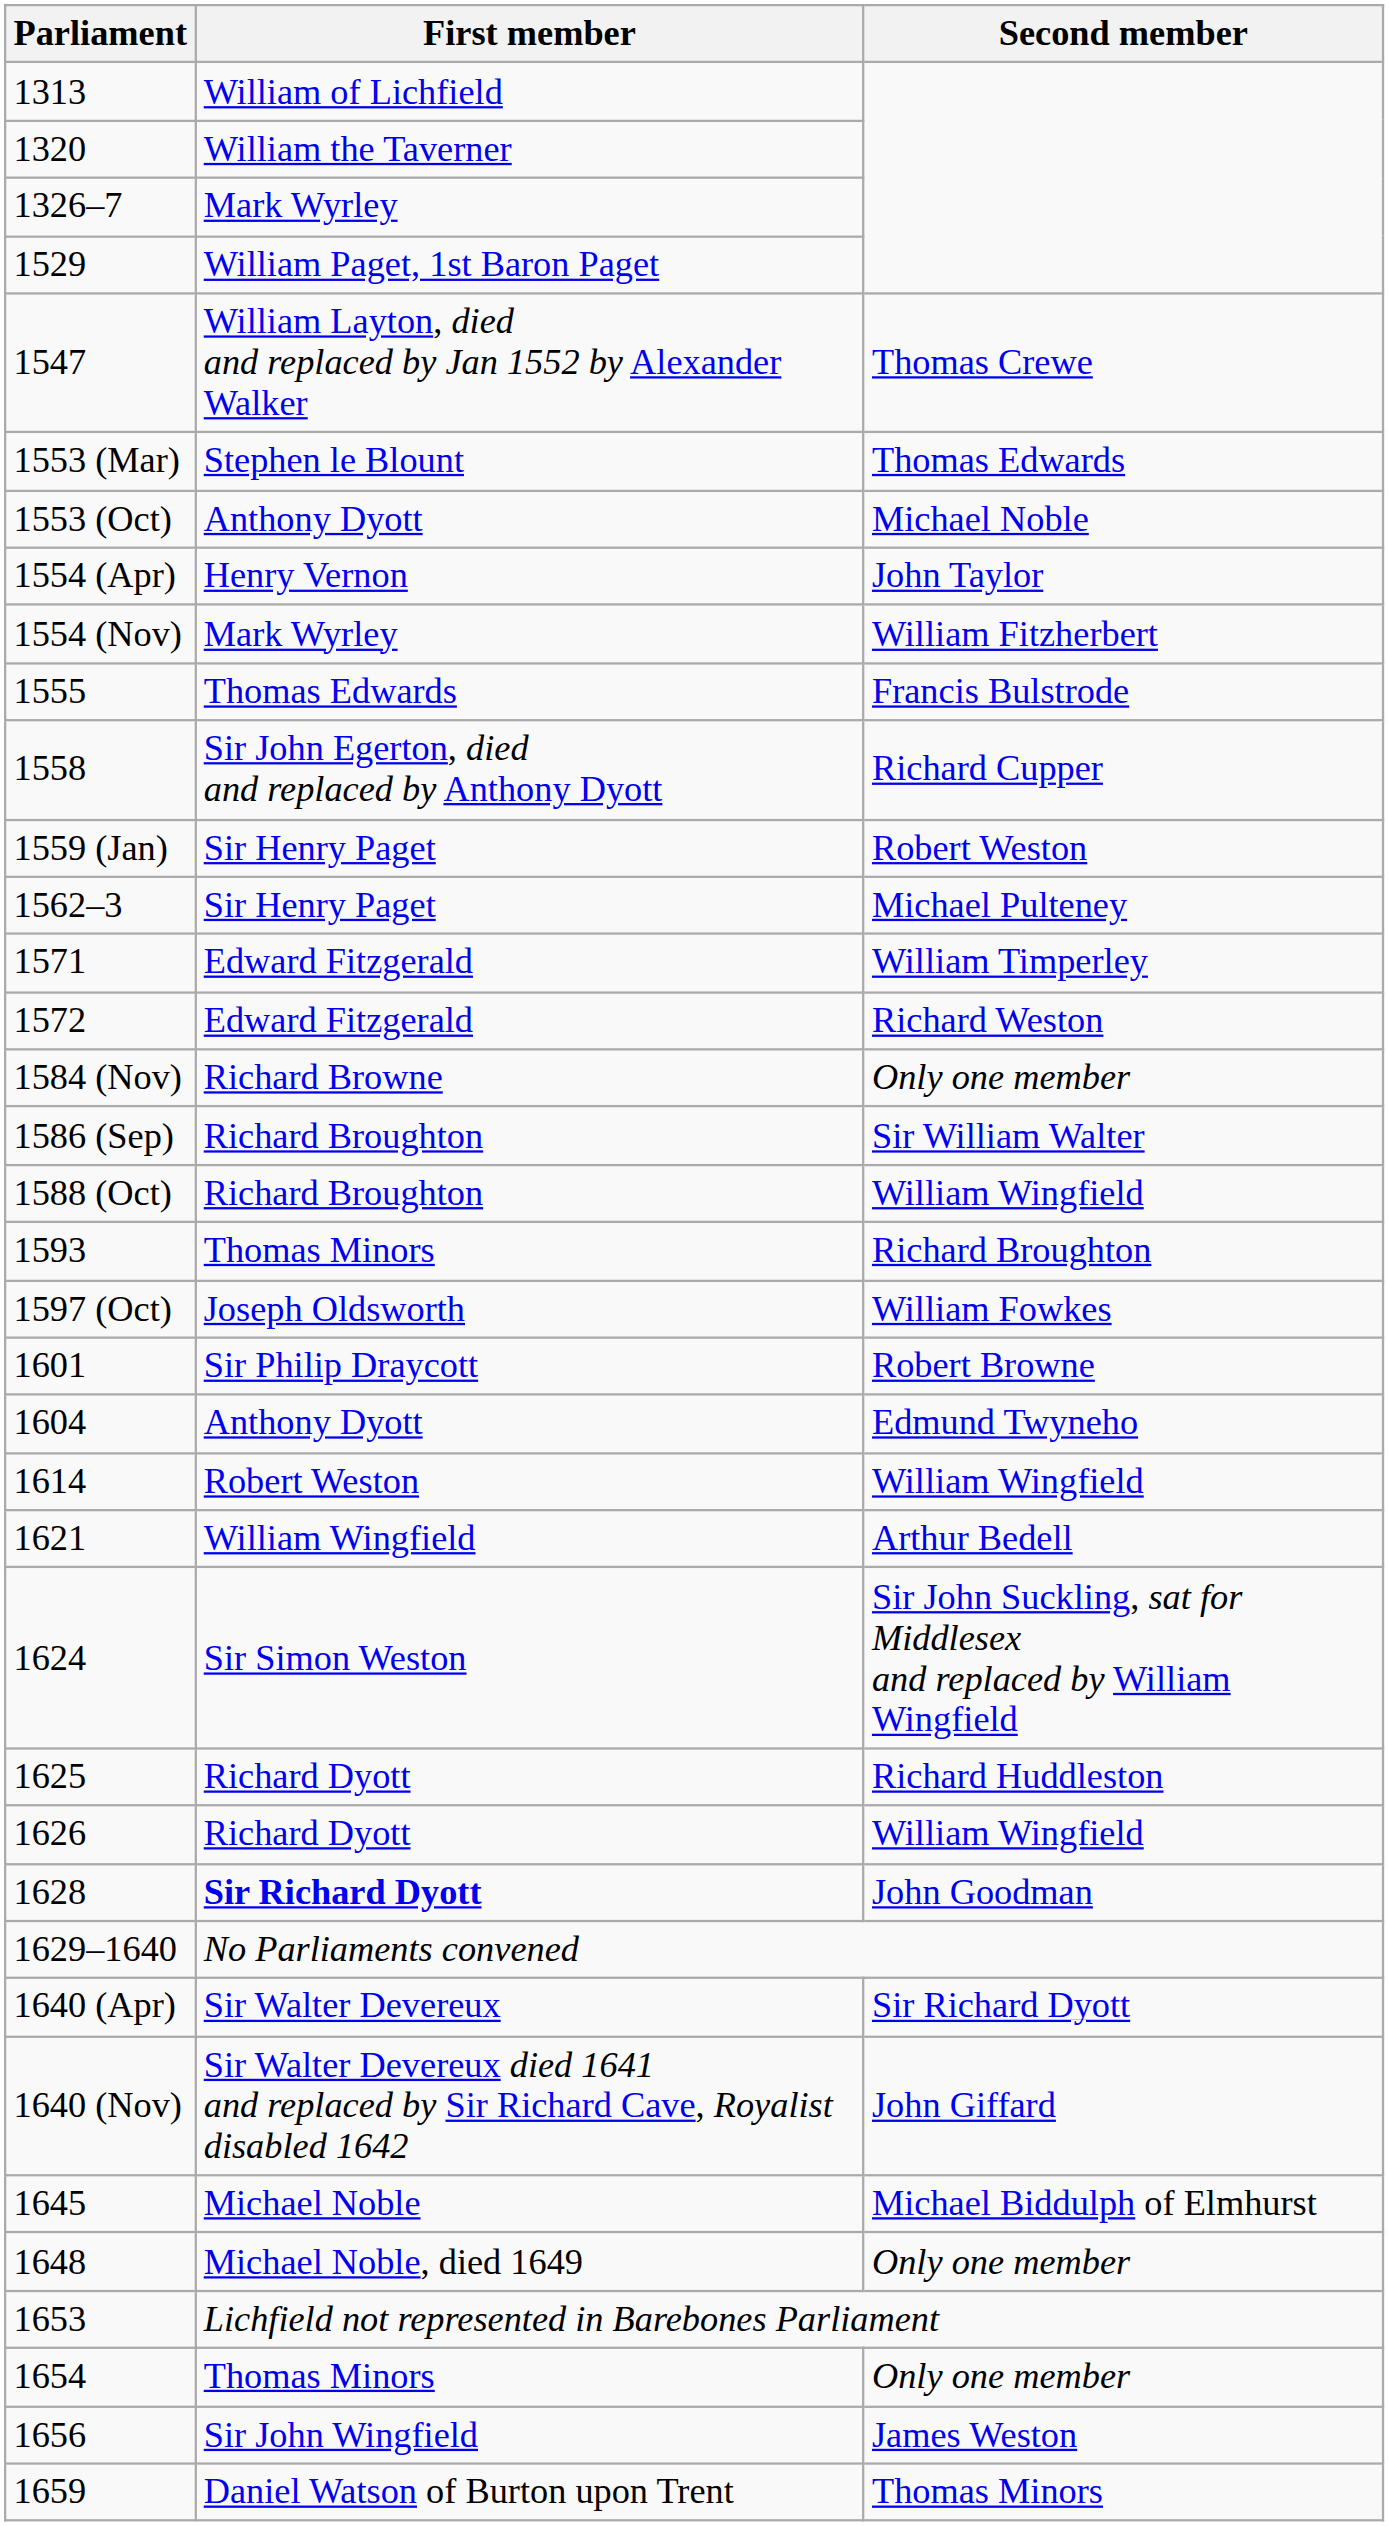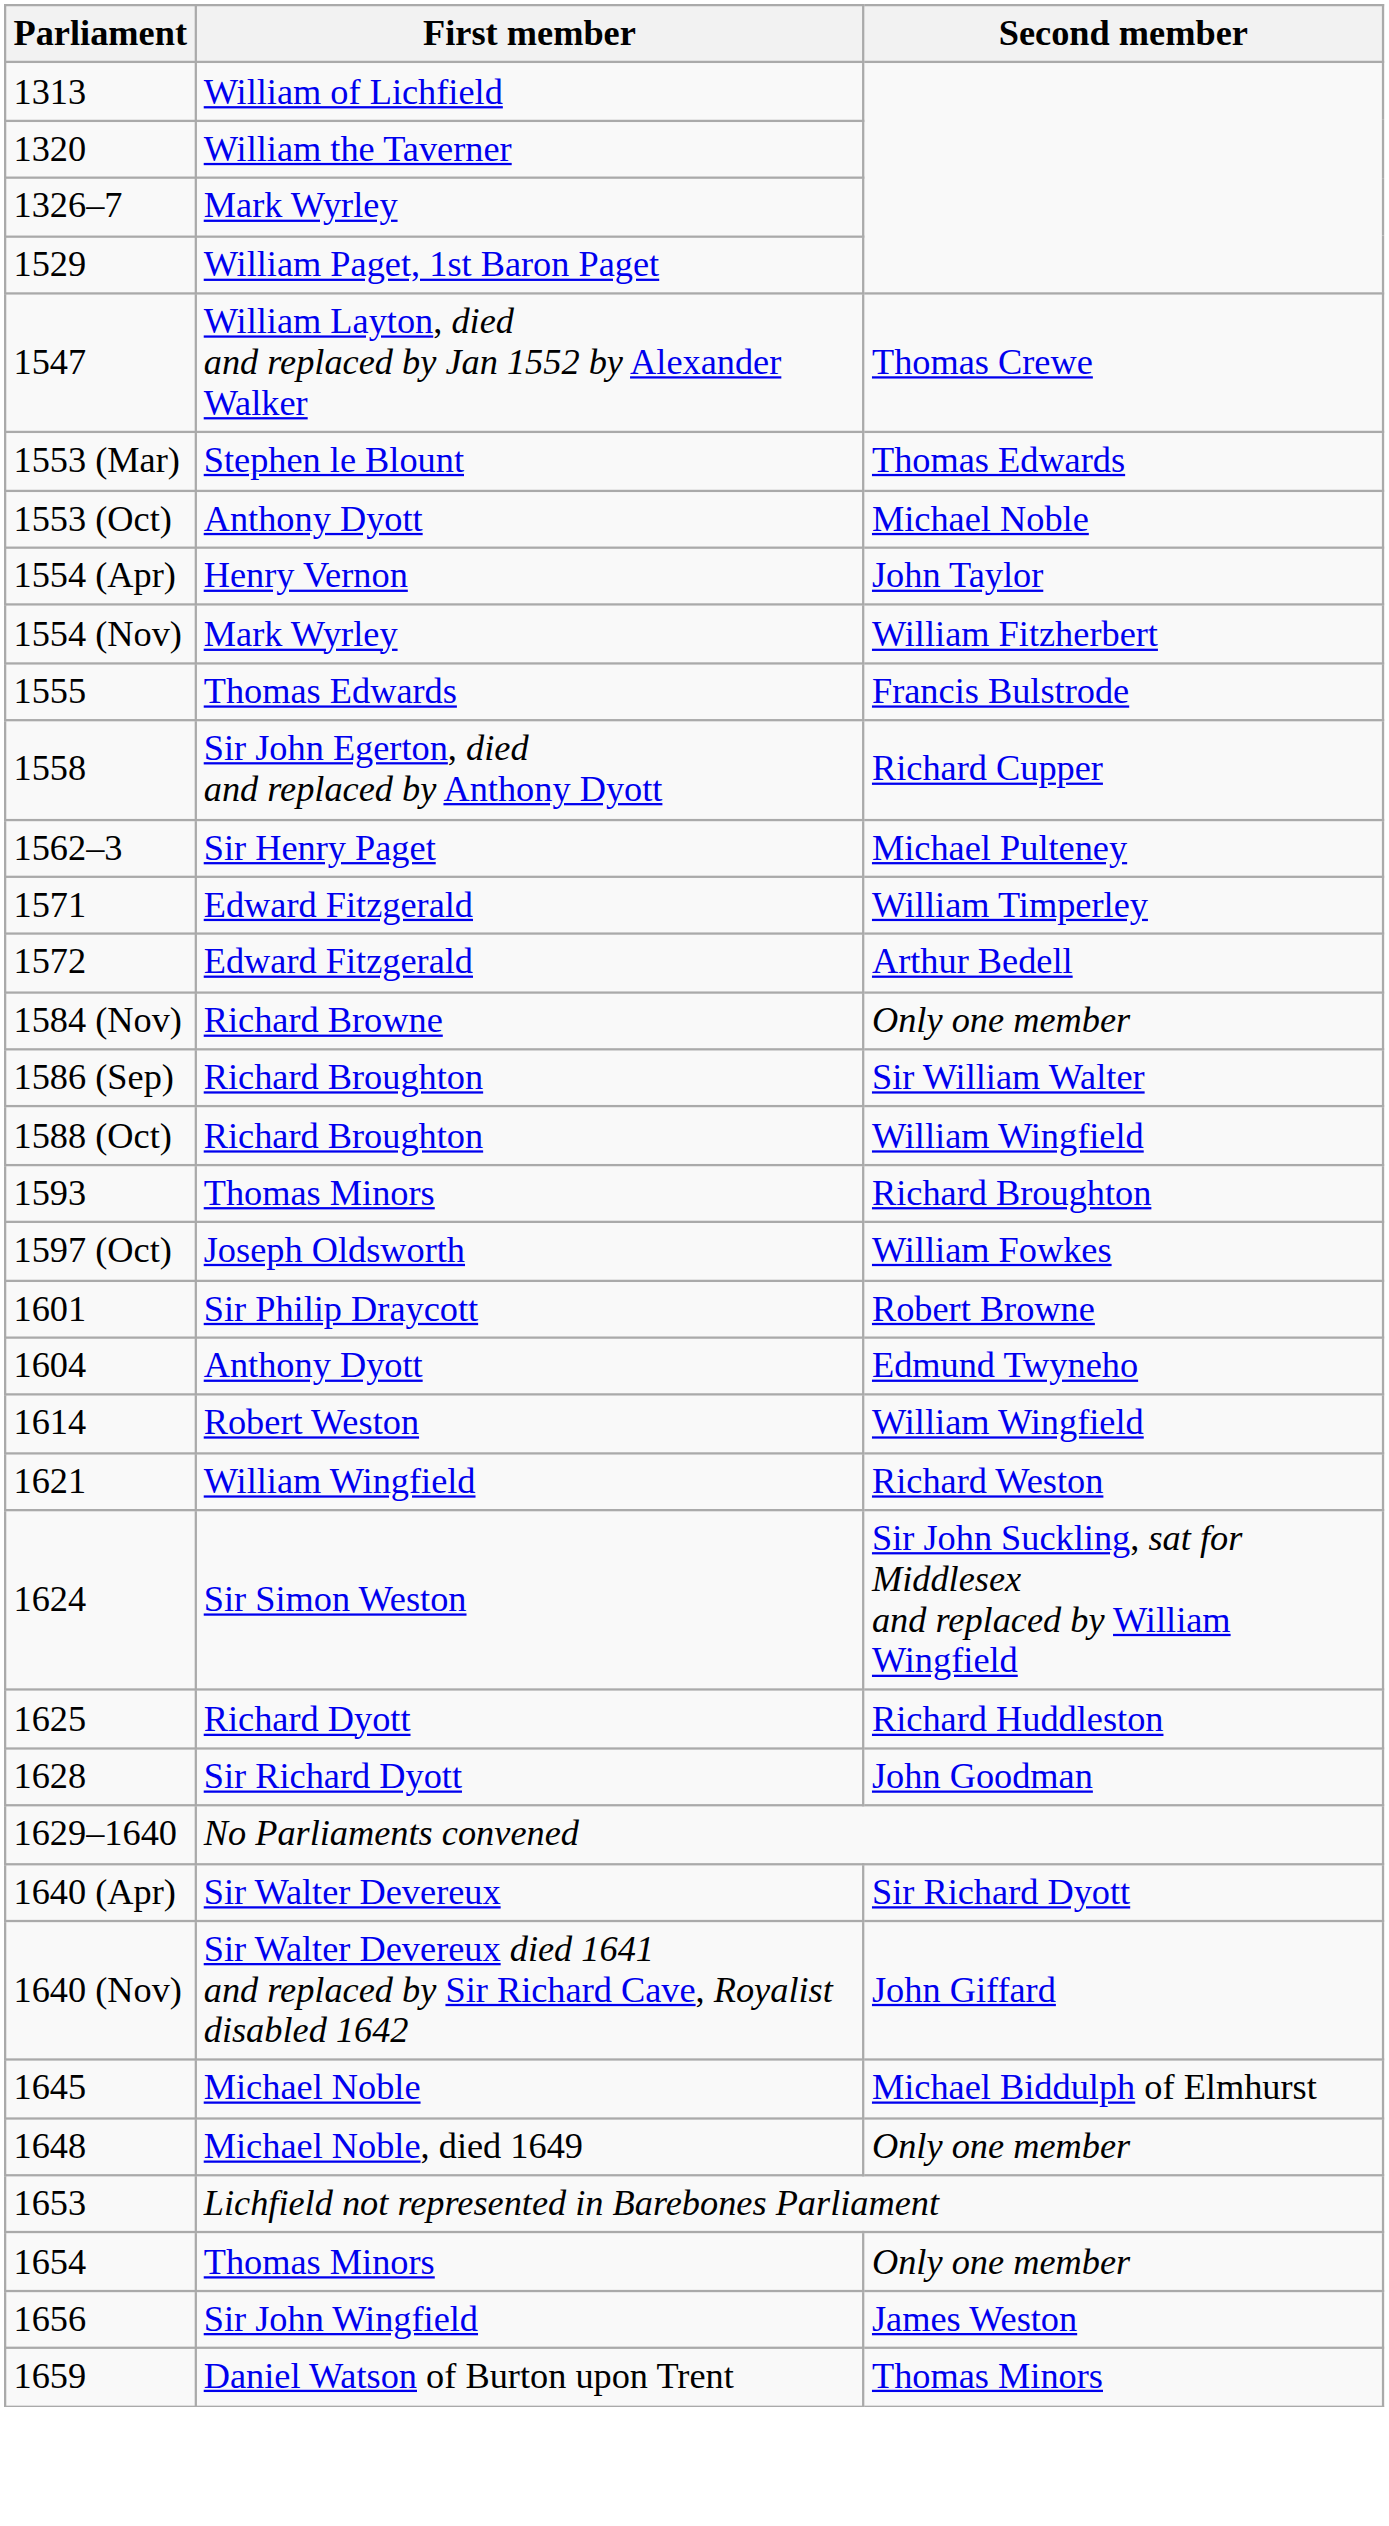 <table class="wikitable">
 <tr>
 <th>Parliament</th>
 <th>First member</th>
 <th>Second member</th>
 </tr>
 <tr>
 <td>1313</td>
 <td><a href='#'>William of Lichfield</a></td>
 </tr>
 <tr>
 <td>1320</td>
 <td><a href='#'>William the Taverner</a></td>
 </tr>
 <tr>
 <td>1326–7</td>
 <td><a href='#'>Mark Wyrley</a></td>
 </tr>
 <tr>
 <td>1529</td>
 <td><a href='#'>William Paget, 1st Baron Paget</a></td>
 </tr>
 <tr>
 <td>1547</td>
 <td><a href='#'>William Layton</a>, <em>died <br> and replaced by Jan 1552 by</em> <a href='#'>Alexander Walker</a></td>
 <td><a href='#'>Thomas Crewe</a></td>
 </tr>
 <tr>
 <td>1553 (Mar)</td>
 <td><a href='#'>Stephen le Blount</a></td>
 <td><a href='#'>Thomas Edwards</a></td>
 </tr>
 <tr>
 <td>1553 (Oct)</td>
 <td><a href='#'>Anthony Dyott</a></td>
 <td><a href='#'>Michael Noble</a></td>
 </tr>
 <tr>
 <td>1554 (Apr)</td>
 <td><a href='#'>Henry Vernon</a></td>
 <td><a href='#'>John Taylor</a></td>
 </tr>
 <tr>
 <td>1554 (Nov)</td>
 <td><a href='#'>Mark Wyrley</a></td>
 <td><a href='#'>William Fitzherbert</a></td>
 </tr>
 <tr>
 <td>1555</td>
 <td><a href='#'>Thomas Edwards</a></td>
 <td><a href='#'>Francis Bulstrode</a></td>
 </tr>
 <tr>
 <td>1558</td>
 <td><a href='#'>Sir John Egerton</a>, <em>died <br> and replaced by</em> <a href='#'>Anthony Dyott</a></td>
 <td><a href='#'>Richard Cupper</a></td>
 </tr>
 <tr>
-<td>1559 (Jan)</td>
-<td><a href='#'>Sir Henry Paget</a></td>
-<td><a href='#'>Robert Weston</a></td>
-</tr>
-<tr>
 <td>1562–3</td>
 <td><a href='#'>Sir Henry Paget</a></td>
 <td><a href='#'>Michael Pulteney</a></td>
 </tr>
 <tr>
 <td>1571</td>
 <td><a href='#'>Edward Fitzgerald</a></td>
 <td><a href='#'>William Timperley</a></td>
 </tr>
 <tr>
 <td>1572</td>
 <td><a href='#'>Edward Fitzgerald</a></td>
-<td><a href='#'>Richard Weston</a></td>
+<td><a href='#'>Arthur Bedell</a></td>
 </tr>
 <tr>
 <td>1584 (Nov)</td>
 <td><a href='#'>Richard Browne</a></td>
 <td><em>Only one member</em></td>
 </tr>
 <tr>
 <td>1586 (Sep)</td>
 <td><a href='#'>Richard Broughton</a></td>
 <td><a href='#'>Sir William Walter</a></td>
 </tr>
 <tr>
 <td>1588 (Oct)</td>
 <td><a href='#'>Richard Broughton</a></td>
 <td><a href='#'>William Wingfield</a></td>
 </tr>
 <tr>
 <td>1593</td>
 <td><a href='#'>Thomas Minors</a></td>
 <td><a href='#'>Richard Broughton</a></td>
 </tr>
 <tr>
 <td>1597 (Oct)</td>
 <td><a href='#'>Joseph Oldsworth</a></td>
 <td><a href='#'>William Fowkes</a></td>
 </tr>
 <tr>
 <td>1601</td>
 <td><a href='#'>Sir Philip Draycott</a></td>
 <td><a href='#'>Robert Browne</a></td>
 </tr>
 <tr>
 <td>1604</td>
 <td><a href='#'>Anthony Dyott</a></td>
 <td><a href='#'>Edmund Twyneho</a></td>
 </tr>
 <tr>
 <td>1614</td>
 <td><a href='#'>Robert Weston</a></td>
 <td><a href='#'>William Wingfield</a></td>
 </tr>
 <tr>
 <td>1621</td>
 <td><a href='#'>William Wingfield</a></td>
-<td><a href='#'>Arthur Bedell</a></td>
+<td><a href='#'>Richard Weston</a></td>
 </tr>
 <tr>
 <td>1624</td>
 <td><a href='#'>Sir Simon Weston</a></td>
 <td><a href='#'>Sir John Suckling</a>, <em>sat for Middlesex <br> and replaced by</em> <a href='#'>William Wingfield</a></td>
 </tr>
 <tr>
 <td>1625</td>
 <td><a href='#'>Richard Dyott</a></td>
 <td><a href='#'>Richard Huddleston</a></td>
 </tr>
 <tr>
-<td>1626</td>
-<td><a href='#'>Richard Dyott</a></td>
-<td><a href='#'>William Wingfield</a></td>
-</tr>
-<tr>
 <td>1628</td>
-<td><strong><a href='#'>Sir Richard Dyott</a></strong></td>
+<td><a href='#'>Sir Richard Dyott</a></td>
 <td><a href='#'>John Goodman</a></td>
 </tr>
 <tr>
 <td>1629–1640</td>
 <td colspan = "2"><em>No Parliaments convened</em></td>
 </tr>
 <tr>
 <td>1640 (Apr)</td>
 <td><a href='#'>Sir Walter Devereux</a></td>
 <td><a href='#'>Sir Richard Dyott</a></td>
 </tr>
 <tr>
 <td>1640 (Nov)</td>
 <td><a href='#'>Sir Walter Devereux</a> <em>died 1641 <br> and replaced by</em> <a href='#'>Sir Richard Cave</a>, <em>Royalist <br> disabled 1642</em></td>
 <td><a href='#'>John Giffard</a></td>
 </tr>
 <tr>
 <td>1645</td>
 <td><a href='#'>Michael Noble</a></td>
 <td><a href='#'>Michael Biddulph</a> of  Elmhurst</td>
 </tr>
 <tr>
 <td>1648</td>
 <td><a href='#'>Michael Noble</a>, died 1649</td>
 <td><em>Only one member</em></td>
 </tr>
 <tr>
 <td>1653</td>
 <td colspan = "2"><em>Lichfield not represented in Barebones Parliament</em></td>
 </tr>
 <tr>
 <td>1654</td>
 <td><a href='#'>Thomas Minors</a></td>
 <td><em>Only one member</em></td>
 </tr>
 <tr>
 <td>1656</td>
 <td><a href='#'>Sir John Wingfield</a></td>
 <td><a href='#'>James Weston</a></td>
 </tr>
 <tr>
 <td>1659</td>
 <td><a href='#'>Daniel Watson</a> of Burton upon Trent</td>
 <td><a href='#'>Thomas Minors</a></td>
 </tr>
 </table>
